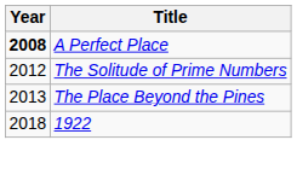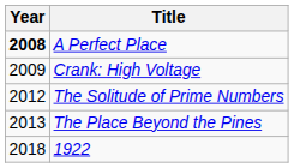 <table class="wikitable">
 <tr>
 <th>Year</th>
 <th>Title</th>
 </tr>
 <tr>
 <td><strong>2008</strong></td>
 <td><em><a href='#'>A Perfect Place</a></em></td>
+</tr>
+<tr>
+<td>2009</td>
+<td><em><a href='#'>Crank: High Voltage</a></em></td>
 </tr>
 <tr>
 <td>2012</td>
 <td><em><a href='#'>The Solitude of Prime Numbers</a></em></td>
 </tr>
 <tr>
 <td>2013</td>
 <td><em><a href='#'>The Place Beyond the Pines</a></em></td>
 </tr>
 <tr>
 <td>2018</td>
 <td><em><a href='#'>1922</a></em></td>
 </tr>
 </table>
